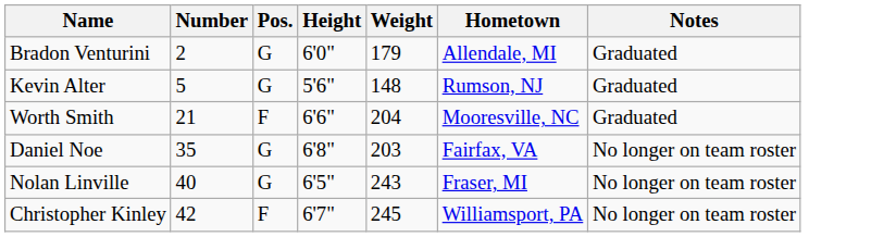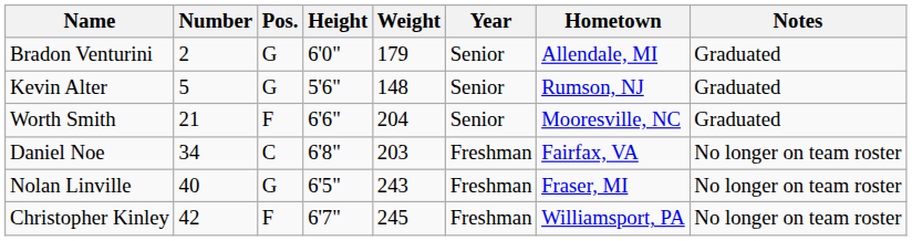 <table class="wikitable sortable" border="1">
 <tr>
 <th>Name</th>
 <th>Number</th>
 <th>Pos.</th>
 <th>Height</th>
 <th>Weight</th>
+<th>Year</th>
 <th>Hometown</th>
 <th class="unsortable">Notes</th>
 </tr>
 <tr>
 <td>Bradon Venturini</td>
 <td>2</td>
 <td>G</td>
 <td>6'0"</td>
 <td>179</td>
+<td>Senior</td>
 <td><a href='#'>Allendale, MI</a></td>
 <td>Graduated</td>
 </tr>
 <tr>
 <td>Kevin Alter</td>
 <td>5</td>
 <td>G</td>
 <td>5'6"</td>
 <td>148</td>
+<td>Senior</td>
 <td><a href='#'>Rumson, NJ</a></td>
 <td>Graduated</td>
 </tr>
 <tr>
 <td>Worth Smith</td>
 <td>21</td>
 <td>F</td>
 <td>6'6"</td>
 <td>204</td>
+<td>Senior</td>
 <td><a href='#'>Mooresville, NC</a></td>
 <td>Graduated</td>
 </tr>
 <tr>
 <td>Daniel Noe</td>
-<td>35</td>
-<td>G</td>
+<td>34</td>
+<td>C</td>
 <td>6'8"</td>
 <td>203</td>
+<td>Freshman</td>
 <td><a href='#'>Fairfax, VA</a></td>
 <td>No longer on team roster</td>
 </tr>
 <tr>
 <td>Nolan Linville</td>
 <td>40</td>
 <td>G</td>
 <td>6'5"</td>
 <td>243</td>
+<td>Freshman</td>
 <td><a href='#'>Fraser, MI</a></td>
 <td>No longer on team roster</td>
 </tr>
 <tr>
 <td>Christopher Kinley</td>
 <td>42</td>
 <td>F</td>
 <td>6'7"</td>
 <td>245</td>
+<td>Freshman</td>
 <td><a href='#'>Williamsport, PA</a></td>
 <td>No longer on team roster</td>
 </tr>
 </table>
